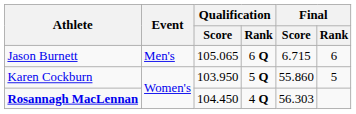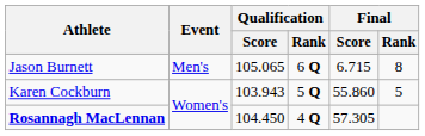 <table class="wikitable" style="font-size:90%">
 <tr>
 <th rowspan=2>Athlete</th>
 <th rowspan=2>Event</th>
 <th colspan="2">Qualification</th>
 <th colspan="2">Final</th>
 </tr>
 <tr style="font-size:95%">
 <th>Score</th>
 <th>Rank</th>
 <th>Score</th>
 <th>Rank</th>
 </tr>
 <tr align=center>
 <td align=left><a href='#'>Jason Burnett</a></td>
 <td align=left><a href='#'>Men's</a></td>
 <td>105.065</td>
 <td>6 <strong>Q</strong></td>
 <td>6.715</td>
-<td>6</td>
+<td>8</td>
 </tr>
 <tr align=center>
 <td align=left><a href='#'>Karen Cockburn</a></td>
 <td align=left rowspan=2><a href='#'>Women's</a></td>
-<td>103.950</td>
+<td>103.943</td>
 <td>5 <strong>Q</strong></td>
 <td>55.860</td>
 <td>5</td>
 </tr>
 <tr align=center>
 <td align=left><strong><a href='#'>Rosannagh MacLennan</a></strong></td>
 <td>104.450</td>
 <td>4 <strong>Q</strong></td>
-<td>56.303</td>
+<td>57.305</td>
 <td></td>
 </tr>
 </table>
